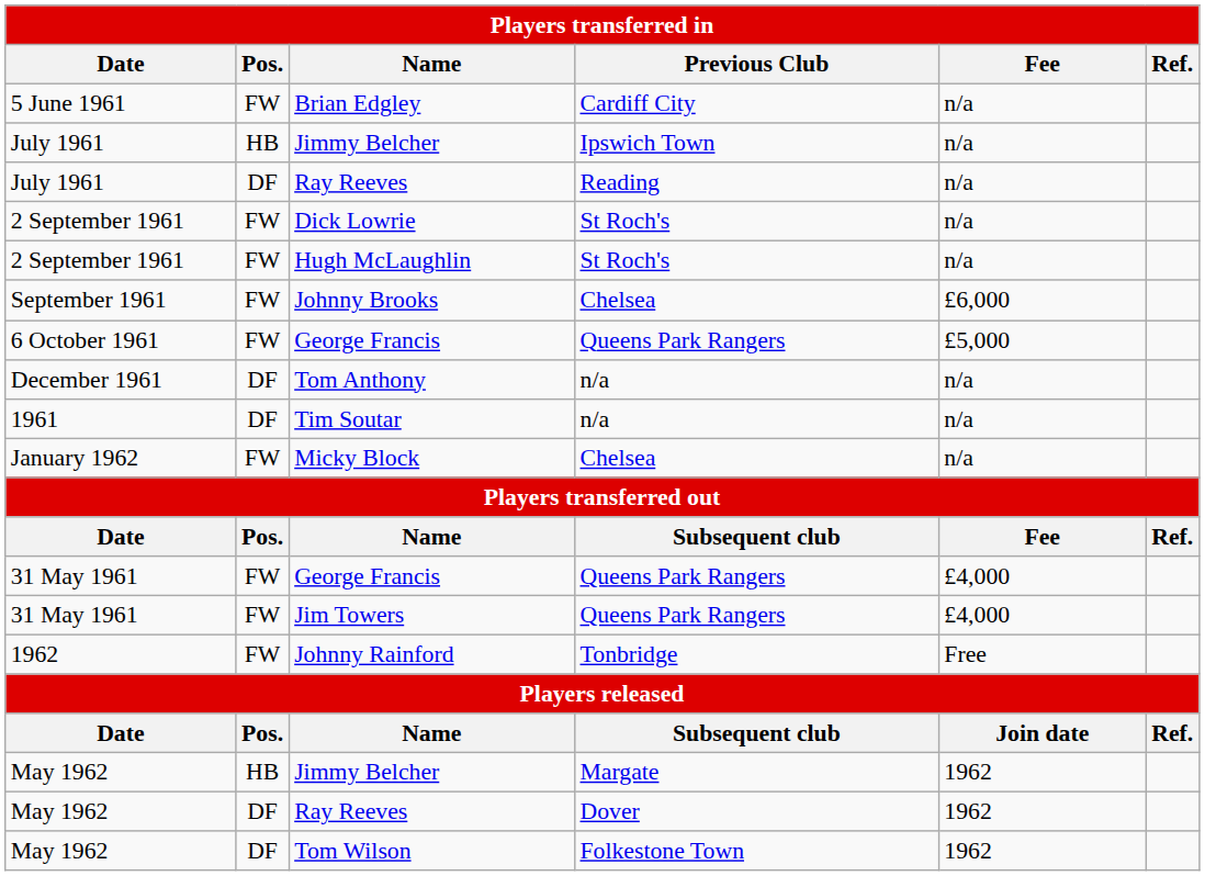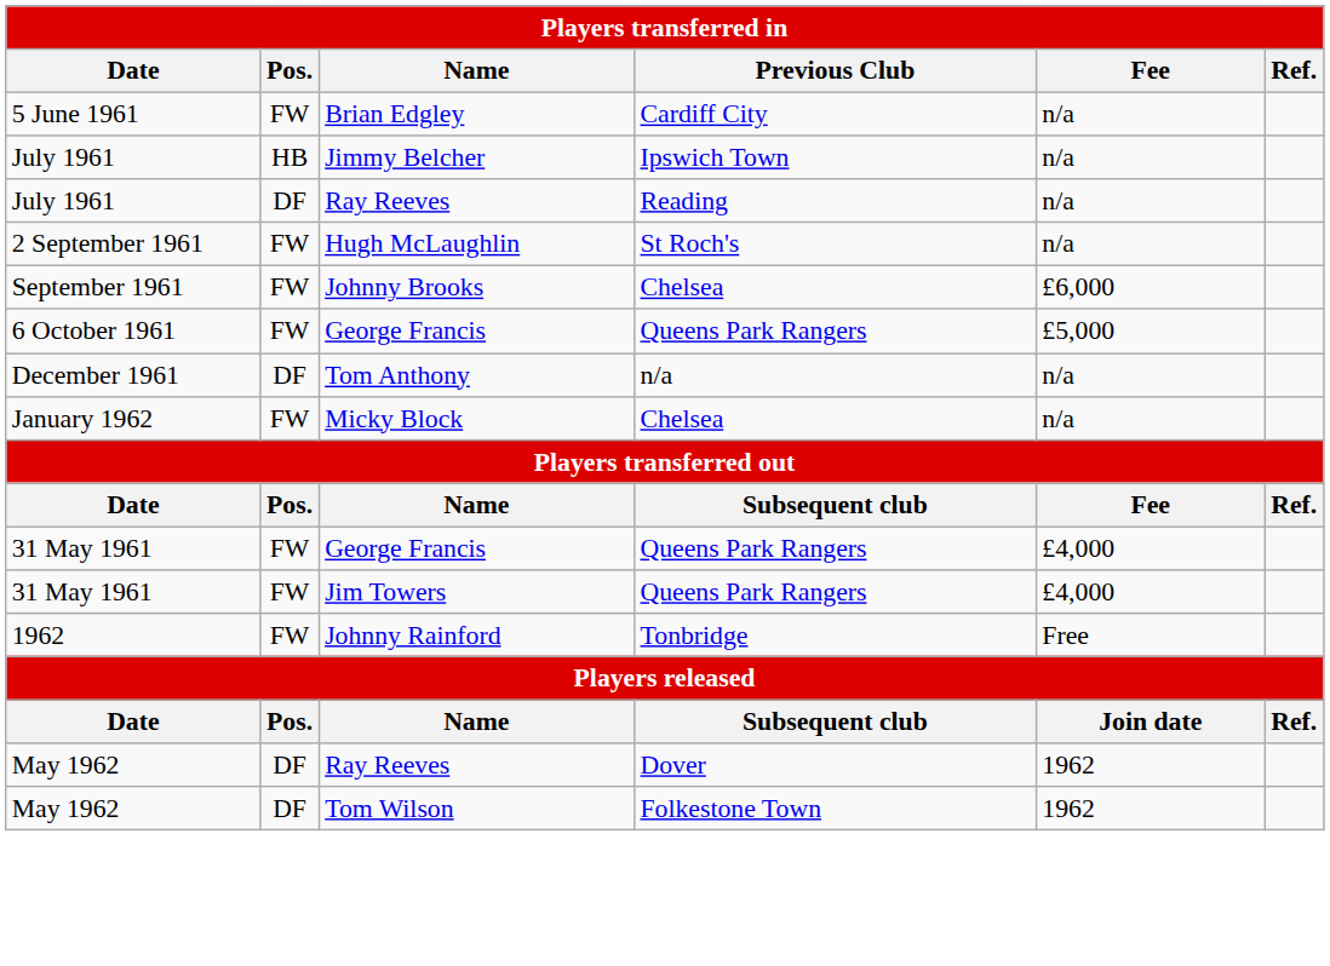 <table style="font-size:95%;" class="wikitable">
 <tr>
 <th style="background:#d00; color:white; text-align:center;" colspan="6">Players transferred in</th>
 </tr>
 <tr>
 <th style="width:140px;">Date</th>
 <th style="width:25px;">Pos.</th>
 <th style="width:175px;">Name</th>
 <th style="width:225px;">Previous Club</th>
 <th style="width:125px;">Fee</th>
 <th style="width:25px;">Ref.</th>
 </tr>
 <tr>
 <td>5 June 1961</td>
 <td style="text-align:center;">FW</td>
 <td> <a href='#'>Brian Edgley</a></td>
 <td> <a href='#'>Cardiff City</a></td>
 <td>n/a</td>
 <td></td>
 </tr>
 <tr>
 <td>July 1961</td>
 <td style="text-align:center;">HB</td>
 <td> <a href='#'>Jimmy Belcher</a></td>
 <td> <a href='#'>Ipswich Town</a></td>
 <td>n/a</td>
 <td></td>
 </tr>
 <tr>
 <td>July 1961</td>
 <td style="text-align:center;">DF</td>
 <td> <a href='#'>Ray Reeves</a></td>
 <td> <a href='#'>Reading</a></td>
 <td>n/a</td>
 <td></td>
 </tr>
 <tr>
 <td>2 September 1961</td>
 <td style="text-align:center;">FW</td>
-<td> <a href='#'>Dick Lowrie</a></td>
-<td> <a href='#'>St Roch's</a></td>
-<td>n/a</td>
-<td></td>
-</tr>
-<tr>
-<td>2 September 1961</td>
-<td style="text-align:center;">FW</td>
 <td> <a href='#'>Hugh McLaughlin</a></td>
 <td> <a href='#'>St Roch's</a></td>
 <td>n/a</td>
 <td></td>
 </tr>
 <tr>
 <td>September 1961</td>
 <td style="text-align:center;">FW</td>
 <td> <a href='#'>Johnny Brooks</a></td>
 <td> <a href='#'>Chelsea</a></td>
 <td>£6,000</td>
 <td></td>
 </tr>
 <tr>
 <td>6 October 1961</td>
 <td style="text-align:center;">FW</td>
 <td> <a href='#'>George Francis</a></td>
 <td> <a href='#'>Queens Park Rangers</a></td>
 <td>£5,000</td>
 <td></td>
 </tr>
 <tr>
 <td>December 1961</td>
 <td style="text-align:center;">DF</td>
 <td> <a href='#'>Tom Anthony</a></td>
-<td>n/a</td>
-<td>n/a</td>
-<td></td>
-</tr>
-<tr>
-<td>1961</td>
-<td style="text-align:center;">DF</td>
-<td> <a href='#'>Tim Soutar</a></td>
 <td>n/a</td>
 <td>n/a</td>
 <td></td>
 </tr>
 <tr>
 <td>January 1962</td>
 <td style="text-align:center;">FW</td>
 <td> <a href='#'>Micky Block</a></td>
 <td> <a href='#'>Chelsea</a></td>
 <td>n/a</td>
 <td></td>
 </tr>
 <tr>
 <th style="background:#d00; color:white; text-align:center;" colspan="6">Players transferred out</th>
 </tr>
 <tr>
 <th>Date</th>
 <th>Pos.</th>
 <th>Name</th>
 <th>Subsequent club</th>
 <th>Fee</th>
 <th>Ref.</th>
 </tr>
 <tr>
 <td>31 May 1961</td>
 <td style="text-align:center;">FW</td>
 <td> <a href='#'>George Francis</a></td>
 <td> <a href='#'>Queens Park Rangers</a></td>
 <td>£4,000</td>
 <td></td>
 </tr>
 <tr>
 <td>31 May 1961</td>
 <td style="text-align:center;">FW</td>
 <td> <a href='#'>Jim Towers</a></td>
 <td> <a href='#'>Queens Park Rangers</a></td>
 <td>£4,000</td>
 <td></td>
 </tr>
 <tr>
 <td>1962</td>
 <td style="text-align:center;">FW</td>
 <td> <a href='#'>Johnny Rainford</a></td>
 <td> <a href='#'>Tonbridge</a></td>
 <td>Free</td>
 <td></td>
 </tr>
 <tr>
 <th style="background:#d00; color:white; text-align:center;" colspan="6">Players released</th>
 </tr>
 <tr>
 <th>Date</th>
 <th>Pos.</th>
 <th>Name</th>
 <th>Subsequent club</th>
 <th>Join date</th>
 <th>Ref.</th>
 </tr>
 <tr>
 <td>May 1962</td>
-<td style="text-align:center;">HB</td>
-<td> <a href='#'>Jimmy Belcher</a></td>
-<td> <a href='#'>Margate</a></td>
-<td>1962</td>
-<td></td>
-</tr>
-<tr>
-<td>May 1962</td>
 <td style="text-align:center;">DF</td>
 <td> <a href='#'>Ray Reeves</a></td>
 <td> <a href='#'>Dover</a></td>
 <td>1962</td>
 <td></td>
 </tr>
 <tr>
 <td>May 1962</td>
 <td style="text-align:center;">DF</td>
 <td> <a href='#'>Tom Wilson</a></td>
 <td> <a href='#'>Folkestone Town</a></td>
 <td>1962</td>
 <td></td>
 </tr>
 </table>
